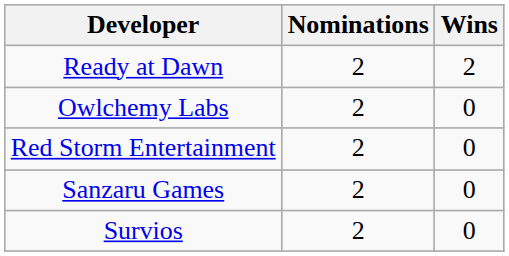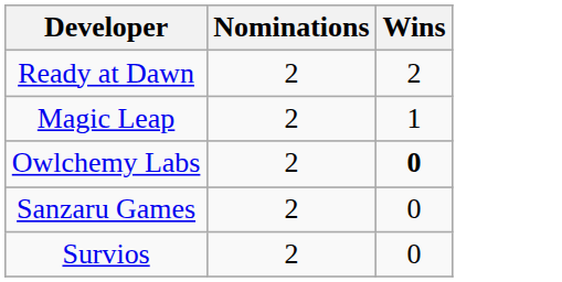 <table class="wikitable sortable plainrowheaders" rowspan="2" style="text-align:center;" background: #f6e39c;>
 <tr>
 <th scope="col">Developer</th>
 <th scope="col">Nominations</th>
 <th scope="col">Wins</th>
 </tr>
 <tr>
 <td><a href='#'>Ready at Dawn</a></td>
 <td>2</td>
 <td>2</td>
 </tr>
 <tr>
+<td><a href='#'>Magic Leap</a></td>
+<td>2</td>
+<td>1</td>
+</tr>
+<tr>
 <td><a href='#'>Owlchemy Labs</a></td>
 <td>2</td>
-<td>0</td>
-</tr>
-<tr>
-<td><a href='#'>Red Storm Entertainment</a></td>
-<td>2</td>
-<td>0</td>
+<td><strong>0</strong></td>
 </tr>
 <tr>
 <td><a href='#'>Sanzaru Games</a></td>
 <td>2</td>
 <td>0</td>
 </tr>
 <tr>
 <td><a href='#'>Survios</a></td>
 <td>2</td>
 <td>0</td>
 </tr>
 </table>
